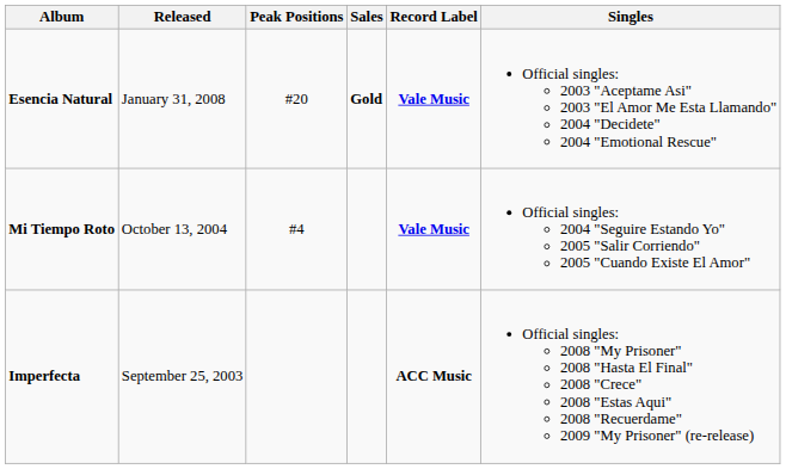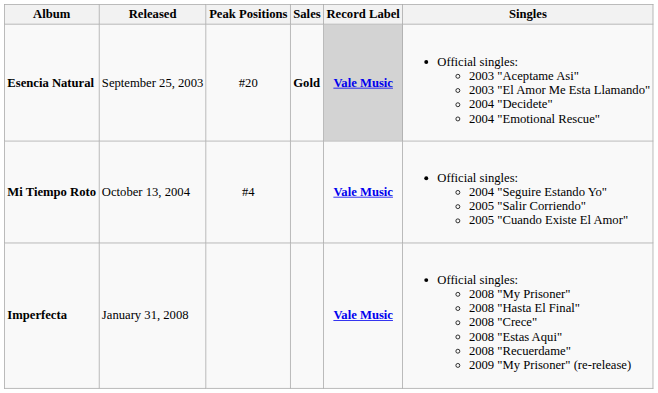 <table class="wikitable">
 <tr>
 <th>Album</th>
 <th>Released</th>
 <th>Peak Positions</th>
 <th>Sales</th>
 <th>Record Label</th>
 <th>Singles</th>
 </tr>
 <tr>
 <td><strong>Esencia Natural</strong> </td>
-<td>January 31, 2008 </td>
+<td>September 25, 2003 </td>
 <td align="center">#20</td>
 <td><strong>Gold </strong></td>
-<td align="center"><strong><a href='#'>Vale Music</a></strong></td>
+<td align="center" style="background: lightgrey;"><strong><a href='#'>Vale Music</a></strong></td>
 <td><br><ul><li>Official singles:<ul><li>2003 "Aceptame Asi"</li><li>2003 "El Amor Me Esta Llamando"</li><li>2004 "Decidete"</li><li>2004 "Emotional Rescue"</li></ul></li></ul></td>
 </tr>
 <tr>
 <td><strong>Mi Tiempo Roto</strong> </td>
 <td>October 13, 2004 </td>
 <td align="center">#4</td>
 <td></td>
 <td align="center"><strong><a href='#'>Vale Music</a></strong></td>
 <td><br><ul><li>Official singles:<ul><li>2004 "Seguire Estando Yo"</li><li>2005 "Salir Corriendo"</li><li>2005 "Cuando Existe El Amor"</li></ul></li></ul></td>
 </tr>
 <tr>
 <td><strong>Imperfecta</strong> </td>
-<td>September 25, 2003 </td>
+<td>January 31, 2008 </td>
 <td></td>
 <td></td>
-<td align="center"><strong>ACC Music</strong></td>
+<td align="center"><strong><a href='#'>Vale Music</a></strong></td>
 <td><br><ul><li>Official singles:<ul><li>2008 "My Prisoner"</li><li>2008 "Hasta El Final"</li><li>2008 "Crece"</li><li>2008 "Estas Aqui"</li><li>2008 "Recuerdame"</li><li>2009 "My Prisoner" (re-release)</li></ul></li></ul></td>
 </tr>
 </table>
